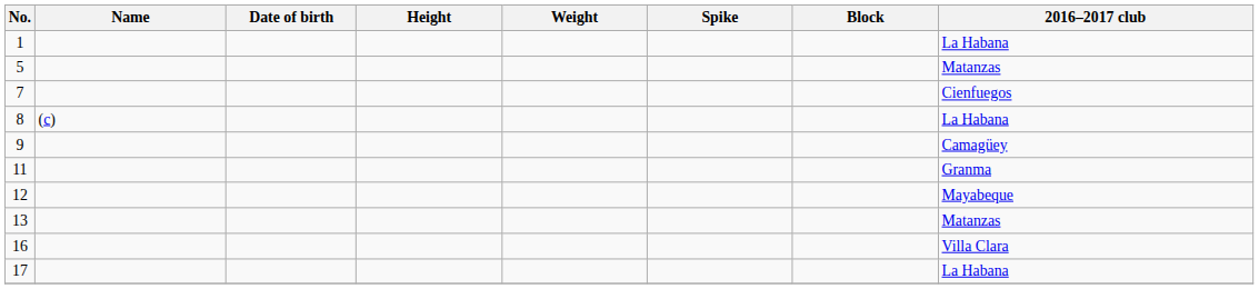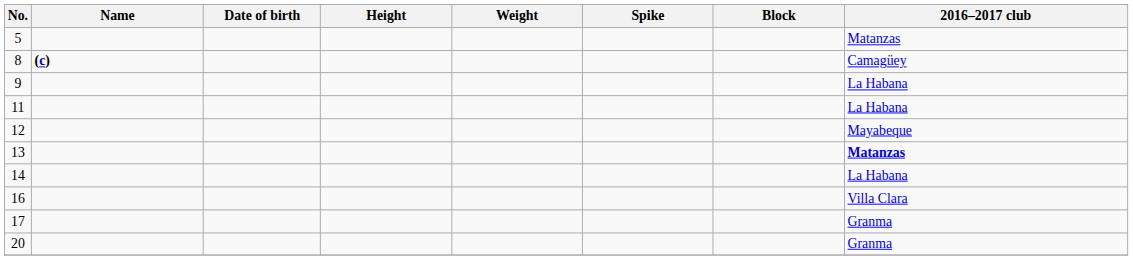 <table class="wikitable sortable" style="font-size:90%; text-align:center;">
 <tr>
 <th>No.</th>
 <th style="width:12em">Name</th>
 <th style="width:8em">Date of birth</th>
 <th style="width:9em">Height</th>
 <th style="width:9em">Weight</th>
 <th style="width:9em">Spike</th>
 <th style="width:9em">Block</th>
 <th style="width:20em">2016–2017 club</th>
 </tr>
 <tr>
-<td>1</td>
-<td align=left></td>
-<td align=right></td>
-<td></td>
-<td></td>
-<td></td>
-<td></td>
-<td align=left> <a href='#'>La Habana</a></td>
-</tr>
-<tr>
 <td>5</td>
 <td align=left></td>
 <td align=right></td>
 <td></td>
 <td></td>
 <td></td>
 <td></td>
 <td align=left> <a href='#'>Matanzas</a></td>
 </tr>
 <tr>
-<td>7</td>
-<td align=left></td>
+<td>8</td>
+<td align=left><strong> (<a href='#'>c</a>)</strong></td>
 <td align=right></td>
 <td></td>
 <td></td>
 <td></td>
 <td></td>
-<td align=left> <a href='#'>Cienfuegos</a></td>
-</tr>
-<tr>
-<td>8</td>
-<td align=left> (<a href='#'>c</a>)</td>
-<td align=right></td>
-<td></td>
-<td></td>
-<td></td>
-<td></td>
-<td align=left> <a href='#'>La Habana</a></td>
+<td align=left> <a href='#'>Camagüey</a></td>
 </tr>
 <tr>
 <td>9</td>
 <td align=left></td>
 <td align=right></td>
 <td></td>
 <td></td>
 <td></td>
 <td></td>
-<td align=left> <a href='#'>Camagüey</a></td>
+<td align=left> <a href='#'>La Habana</a></td>
 </tr>
 <tr>
 <td>11</td>
 <td align=left></td>
 <td align=right></td>
 <td></td>
 <td></td>
 <td></td>
 <td></td>
-<td align=left> <a href='#'>Granma</a></td>
+<td align=left> <a href='#'>La Habana</a></td>
 </tr>
 <tr>
 <td>12</td>
 <td align=left></td>
 <td align=right></td>
 <td></td>
 <td></td>
 <td></td>
 <td></td>
 <td align=left> <a href='#'>Mayabeque</a></td>
 </tr>
 <tr>
 <td>13</td>
 <td align=left></td>
 <td align=right></td>
 <td></td>
 <td></td>
 <td></td>
 <td></td>
-<td align=left> <a href='#'>Matanzas</a></td>
+<td align=left><strong> <a href='#'>Matanzas</a></strong></td>
+</tr>
+<tr>
+<td>14</td>
+<td align=left></td>
+<td align=right></td>
+<td></td>
+<td></td>
+<td></td>
+<td></td>
+<td align=left> <a href='#'>La Habana</a></td>
 </tr>
 <tr>
 <td>16</td>
 <td align=left></td>
 <td align=right></td>
 <td></td>
 <td></td>
 <td></td>
 <td></td>
 <td align=left> <a href='#'>Villa Clara</a></td>
 </tr>
 <tr>
 <td>17</td>
 <td align=left></td>
 <td align=right></td>
 <td></td>
 <td></td>
 <td></td>
 <td></td>
-<td align=left> <a href='#'>La Habana</a></td>
+<td align=left> <a href='#'>Granma</a></td>
+</tr>
+<tr>
+<td>20</td>
+<td align=left></td>
+<td align=right></td>
+<td></td>
+<td></td>
+<td></td>
+<td></td>
+<td align=left> <a href='#'>Granma</a></td>
 </tr>
 <tr>
 </tr>
 </table>
